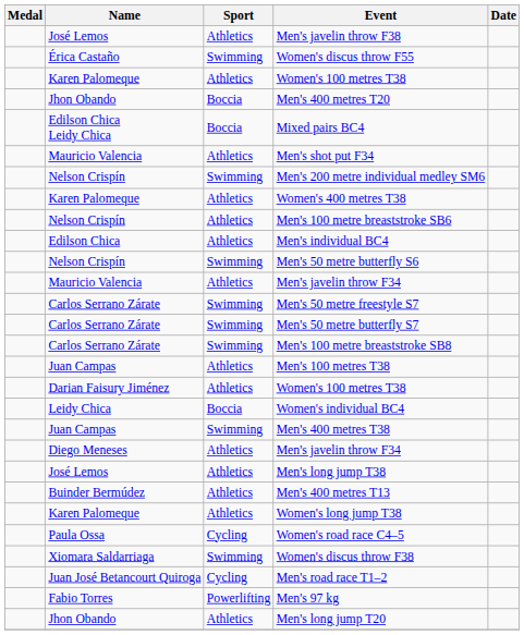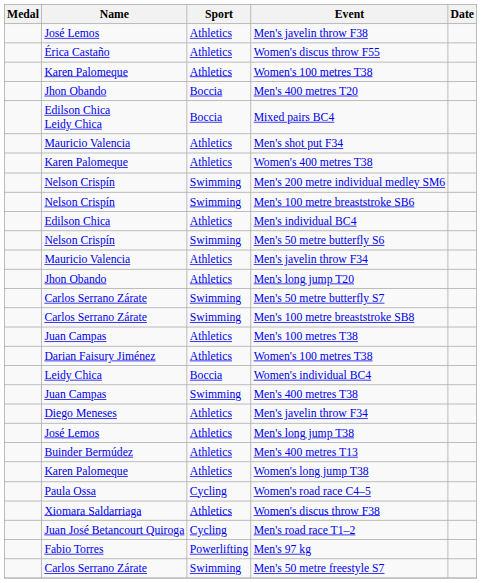 <table class="wikitable sortable" style="font-size: 95%;">
 <tr>
 <th>Medal</th>
 <th>Name</th>
 <th>Sport</th>
 <th>Event</th>
 <th>Date</th>
 </tr>
 <tr>
 <td></td>
 <td><a href='#'>José Lemos</a></td>
 <td><a href='#'>Athletics</a></td>
 <td><a href='#'>Men's javelin throw F38</a></td>
 <td></td>
 </tr>
 <tr>
 <td></td>
 <td><a href='#'>Érica Castaño</a></td>
-<td><a href='#'>Swimming</a></td>
+<td><a href='#'>Athletics</a></td>
 <td><a href='#'>Women's discus throw F55</a></td>
 <td></td>
 </tr>
 <tr>
 <td></td>
 <td><a href='#'>Karen Palomeque</a></td>
 <td><a href='#'>Athletics</a></td>
 <td><a href='#'>Women's 100 metres T38</a></td>
 <td></td>
 </tr>
 <tr>
 <td></td>
 <td><a href='#'>Jhon Obando</a></td>
 <td><a href='#'>Boccia</a></td>
 <td><a href='#'>Men's 400 metres T20</a></td>
 <td></td>
 </tr>
 <tr>
 <td></td>
 <td><a href='#'>Edilson Chica</a><br><a href='#'>Leidy Chica</a></td>
 <td><a href='#'>Boccia</a></td>
 <td><a href='#'>Mixed pairs BC4</a></td>
 <td></td>
 </tr>
 <tr>
 <td></td>
 <td><a href='#'>Mauricio Valencia</a></td>
 <td><a href='#'>Athletics</a></td>
 <td><a href='#'>Men's shot put F34</a></td>
 <td></td>
 </tr>
 <tr>
 <td></td>
-<td><a href='#'>Nelson Crispín</a></td>
-<td><a href='#'>Swimming</a></td>
-<td><a href='#'>Men's 200 metre individual medley SM6</a></td>
-<td><br></td>
-</tr>
-<tr>
-<td></td>
 <td><a href='#'>Karen Palomeque</a></td>
 <td><a href='#'>Athletics</a></td>
 <td><a href='#'>Women's 400 metres T38</a></td>
 <td></td>
 </tr>
 <tr>
 <td></td>
 <td><a href='#'>Nelson Crispín</a></td>
-<td><a href='#'>Athletics</a></td>
+<td><a href='#'>Swimming</a></td>
+<td><a href='#'>Men's 200 metre individual medley SM6</a></td>
+<td><br></td>
+</tr>
+<tr>
+<td></td>
+<td><a href='#'>Nelson Crispín</a></td>
+<td><a href='#'>Swimming</a></td>
 <td><a href='#'>Men's 100 metre breaststroke SB6</a></td>
 <td><br></td>
 </tr>
 <tr>
 <td></td>
 <td><a href='#'>Edilson Chica</a></td>
 <td><a href='#'>Athletics</a></td>
 <td><a href='#'>Men's individual BC4</a></td>
 <td></td>
 </tr>
 <tr>
 <td></td>
 <td><a href='#'>Nelson Crispín</a></td>
 <td><a href='#'>Swimming</a></td>
 <td><a href='#'>Men's 50 metre butterfly S6</a></td>
 <td></td>
 </tr>
 <tr>
 <td></td>
 <td><a href='#'>Mauricio Valencia</a></td>
 <td><a href='#'>Athletics</a></td>
 <td><a href='#'>Men's javelin throw F34</a></td>
 <td></td>
 </tr>
 <tr>
 <td></td>
-<td><a href='#'>Carlos Serrano Zárate</a></td>
-<td><a href='#'>Swimming</a></td>
-<td><a href='#'>Men's 50 metre freestyle S7</a></td>
+<td><a href='#'>Jhon Obando</a></td>
+<td><a href='#'>Athletics</a></td>
+<td><a href='#'>Men's long jump T20</a></td>
 <td></td>
 </tr>
 <tr>
 <td></td>
 <td><a href='#'>Carlos Serrano Zárate</a></td>
 <td><a href='#'>Swimming</a></td>
 <td><a href='#'>Men's 50 metre butterfly S7</a></td>
 <td></td>
 </tr>
 <tr>
 <td></td>
 <td><a href='#'>Carlos Serrano Zárate</a></td>
 <td><a href='#'>Swimming</a></td>
 <td><a href='#'>Men's 100 metre breaststroke SB8</a></td>
 <td><br></td>
 </tr>
 <tr>
 <td></td>
 <td><a href='#'>Juan Campas</a></td>
 <td><a href='#'>Athletics</a></td>
 <td><a href='#'>Men's 100 metres T38</a></td>
 <td><br></td>
 </tr>
 <tr>
 <td></td>
 <td><a href='#'>Darian Faisury Jiménez</a></td>
 <td><a href='#'>Athletics</a></td>
 <td><a href='#'>Women's 100 metres T38</a></td>
 <td><br></td>
 </tr>
 <tr>
 <td></td>
 <td><a href='#'>Leidy Chica</a></td>
 <td><a href='#'>Boccia</a></td>
 <td><a href='#'>Women's individual BC4</a></td>
 <td><br></td>
 </tr>
 <tr>
 <td></td>
 <td><a href='#'>Juan Campas</a></td>
 <td><a href='#'>Swimming</a></td>
 <td><a href='#'>Men's 400 metres T38</a></td>
 <td></td>
 </tr>
 <tr>
 <td></td>
 <td><a href='#'>Diego Meneses</a></td>
 <td><a href='#'>Athletics</a></td>
 <td><a href='#'>Men's javelin throw F34</a></td>
 <td></td>
 </tr>
 <tr>
 <td></td>
 <td><a href='#'>José Lemos</a></td>
 <td><a href='#'>Athletics</a></td>
 <td><a href='#'>Men's long jump T38</a></td>
 <td></td>
 </tr>
 <tr>
 <td></td>
 <td><a href='#'>Buinder Bermúdez</a></td>
 <td><a href='#'>Athletics</a></td>
 <td><a href='#'>Men's 400 metres T13</a></td>
 <td></td>
 </tr>
 <tr>
 <td></td>
 <td><a href='#'>Karen Palomeque</a></td>
 <td><a href='#'>Athletics</a></td>
 <td><a href='#'>Women's long jump T38</a></td>
 <td></td>
 </tr>
 <tr>
 <td></td>
 <td><a href='#'>Paula Ossa</a></td>
 <td><a href='#'>Cycling</a></td>
 <td><a href='#'>Women's road race C4–5</a></td>
 <td></td>
 </tr>
 <tr>
 <td></td>
 <td><a href='#'>Xiomara Saldarriaga</a></td>
-<td><a href='#'>Swimming</a></td>
+<td><a href='#'>Athletics</a></td>
 <td><a href='#'>Women's discus throw F38</a></td>
 <td></td>
 </tr>
 <tr>
 <td></td>
 <td><a href='#'>Juan José Betancourt Quiroga</a></td>
 <td><a href='#'>Cycling</a></td>
 <td><a href='#'>Men's road race T1–2</a></td>
 <td></td>
 </tr>
 <tr>
 <td></td>
 <td><a href='#'>Fabio Torres</a></td>
 <td><a href='#'>Powerlifting</a></td>
 <td><a href='#'>Men's 97 kg</a></td>
 <td></td>
 </tr>
 <tr>
 <td></td>
-<td><a href='#'>Jhon Obando</a></td>
-<td><a href='#'>Athletics</a></td>
-<td><a href='#'>Men's long jump T20</a></td>
+<td><a href='#'>Carlos Serrano Zárate</a></td>
+<td><a href='#'>Swimming</a></td>
+<td><a href='#'>Men's 50 metre freestyle S7</a></td>
 <td></td>
 </tr>
 <tr>
 </tr>
 </table>
